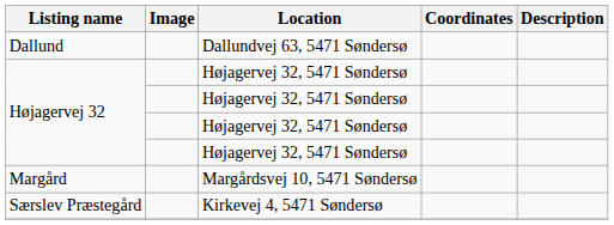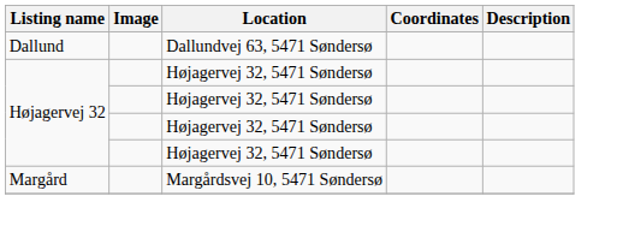 <table class="wikitable sortable">
 <tr>
 <th>Listing name</th>
 <th>Image</th>
 <th>Location</th>
 <th>Coordinates</th>
 <th>Description</th>
 </tr>
 <tr>
 <td>Dallund</td>
 <td></td>
 <td>Dallundvej 63, 5471 Søndersø</td>
 <td></td>
 <td></td>
 </tr>
 <tr>
 <td rowspan="4">Højagervej 32</td>
 <td></td>
 <td>Højagervej 32, 5471 Søndersø</td>
 <td></td>
 <td></td>
 </tr>
 <tr>
 <td></td>
 <td>Højagervej 32, 5471 Søndersø</td>
 <td></td>
 <td></td>
 </tr>
 <tr>
 <td></td>
 <td>Højagervej 32, 5471 Søndersø</td>
 <td></td>
 <td></td>
 </tr>
 <tr>
 <td></td>
 <td>Højagervej 32, 5471 Søndersø</td>
 <td></td>
 <td></td>
 </tr>
 <tr>
 <td>Margård</td>
 <td></td>
 <td>Margårdsvej 10, 5471 Søndersø</td>
 <td></td>
 <td></td>
 </tr>
 <tr>
-<td>Særslev Præstegård</td>
-<td></td>
-<td>Kirkevej 4, 5471 Søndersø</td>
-<td></td>
-<td></td>
-</tr>
-<tr>
 </tr>
 </table>
